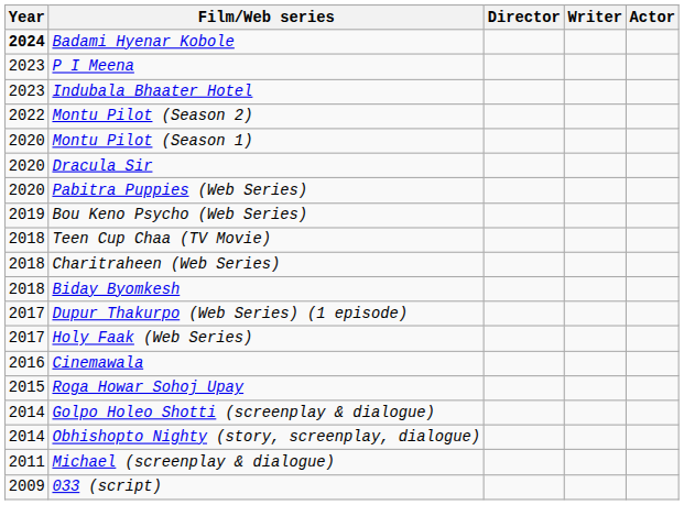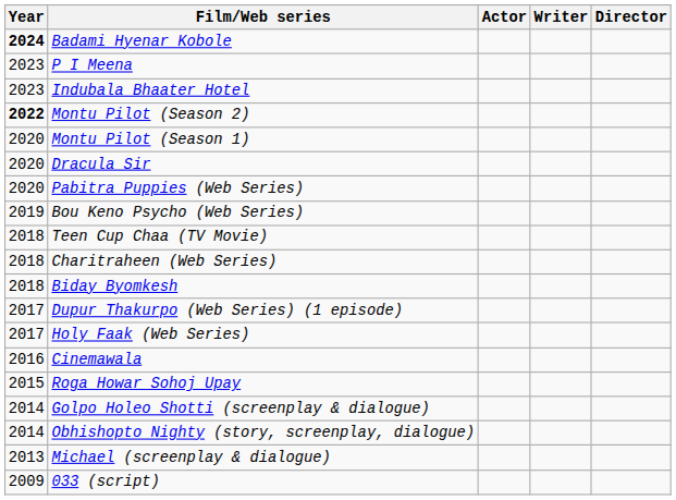 <table class="wikitable sortable">
 <tr>
 <th>Year</th>
 <th>Film/Web series</th>
+<th>Actor</th>
+<th>Writer</th>
 <th>Director</th>
-<th>Writer</th>
-<th>Actor</th>
 </tr>
 <tr>
 <td style="text-align:center;"><strong>2024</strong></td>
 <td><em><a href='#'>Badami Hyenar Kobole</a></em></td>
 <td></td>
 <td></td>
 <td></td>
 </tr>
 <tr>
 <td style="text-align:center;">2023</td>
 <td><em><a href='#'>P I Meena</a></em></td>
 <td></td>
 <td></td>
 <td></td>
 </tr>
 <tr>
 <td style="text-align:center;">2023</td>
 <td><em><a href='#'>Indubala Bhaater Hotel</a></em></td>
 <td></td>
 <td></td>
 <td></td>
 </tr>
 <tr>
-<td style="text-align:center;">2022</td>
+<td style="text-align:center;"><strong>2022</strong></td>
 <td><em><a href='#'>Montu Pilot</a> (Season 2)</em></td>
 <td></td>
 <td></td>
 <td></td>
 </tr>
 <tr>
 <td style="text-align:center;">2020</td>
 <td><em><a href='#'>Montu Pilot</a> (Season 1)</em></td>
 <td></td>
 <td></td>
 <td></td>
 </tr>
 <tr>
 <td style="text-align:center;">2020</td>
 <td><em><a href='#'>Dracula Sir</a></em></td>
 <td></td>
 <td></td>
 <td></td>
 </tr>
 <tr>
 <td style="text-align:center;">2020</td>
 <td><em><a href='#'>Pabitra Puppies</a> (Web Series)</em></td>
 <td></td>
 <td></td>
 <td></td>
 </tr>
 <tr>
 <td style="text-align:center;">2019</td>
 <td><em>Bou Keno Psycho (Web Series)</em></td>
 <td></td>
 <td></td>
 <td></td>
 </tr>
 <tr>
 <td style="text-align:center;">2018</td>
 <td><em>Teen Cup Chaa (TV Movie)</em></td>
 <td></td>
 <td></td>
 <td></td>
 </tr>
 <tr>
 <td style="text-align:center;">2018</td>
 <td><em>Charitraheen (Web Series)</em></td>
 <td></td>
 <td></td>
 <td></td>
 </tr>
 <tr>
 <td style="text-align:center;">2018</td>
 <td><em><a href='#'>Biday Byomkesh</a></em></td>
 <td></td>
 <td></td>
 <td></td>
 </tr>
 <tr>
 <td style="text-align:center;">2017</td>
 <td><em><a href='#'>Dupur Thakurpo</a> (Web Series) (1 episode)</em></td>
 <td></td>
 <td></td>
 <td></td>
 </tr>
 <tr>
 <td style="text-align:center;">2017</td>
 <td><em><a href='#'>Holy Faak</a> (Web Series)</em></td>
 <td></td>
 <td></td>
 <td></td>
 </tr>
 <tr>
 <td>2016</td>
 <td><em><a href='#'>Cinemawala</a></em></td>
 <td></td>
 <td></td>
 <td></td>
 </tr>
 <tr>
 <td style="text-align:center;">2015</td>
 <td><em><a href='#'>Roga Howar Sohoj Upay</a> </em></td>
 <td></td>
 <td></td>
 <td></td>
 </tr>
 <tr>
 <td style="text-align:center;">2014</td>
 <td><em><a href='#'>Golpo Holeo Shotti</a> (screenplay & dialogue) </em></td>
 <td></td>
 <td></td>
 <td></td>
 </tr>
 <tr>
 <td style="text-align:center;">2014</td>
 <td><em><a href='#'>Obhishopto Nighty</a> (story, screenplay, dialogue) </em></td>
 <td></td>
 <td></td>
 <td></td>
 </tr>
 <tr>
-<td style="text-align:center;">2011</td>
+<td style="text-align:center;">2013</td>
 <td><em><a href='#'>Michael</a> (screenplay & dialogue) </em></td>
 <td></td>
 <td></td>
 <td></td>
 </tr>
 <tr>
 <td style="text-align:center;">2009</td>
 <td><em><a href='#'>033</a> (script) </em></td>
 <td></td>
 <td></td>
 <td></td>
 </tr>
 </table>
